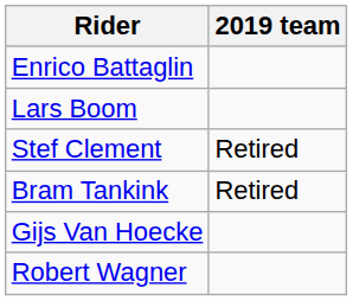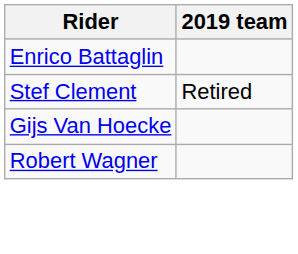 <table class="wikitable">
 <tr>
 <th>Rider</th>
 <th>2019 team</th>
 </tr>
 <tr>
 <td><a href='#'>Enrico Battaglin</a></td>
 <td></td>
 </tr>
 <tr>
-<td><a href='#'>Lars Boom</a></td>
-<td></td>
-</tr>
-<tr>
 <td><a href='#'>Stef Clement</a></td>
-<td>Retired</td>
-</tr>
-<tr>
-<td><a href='#'>Bram Tankink</a></td>
 <td>Retired</td>
 </tr>
 <tr>
 <td><a href='#'>Gijs Van Hoecke</a></td>
 <td></td>
 </tr>
 <tr>
 <td><a href='#'>Robert Wagner</a></td>
 <td></td>
 </tr>
 </table>
